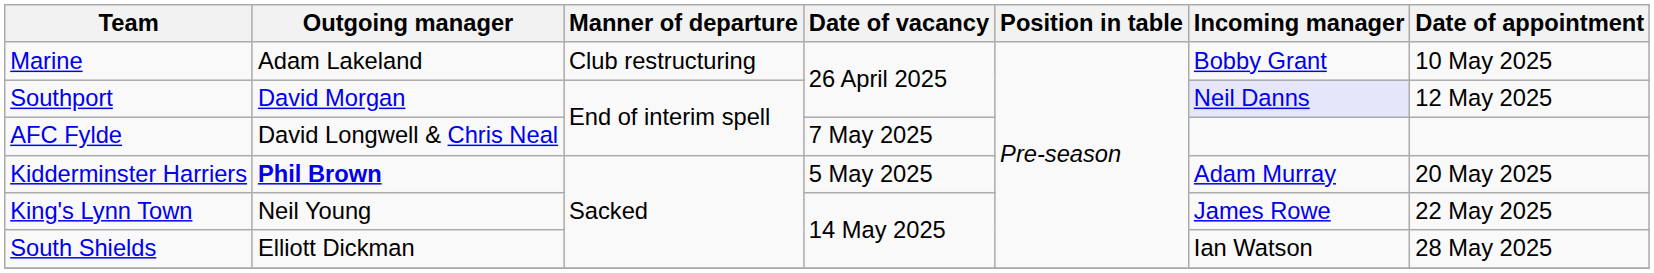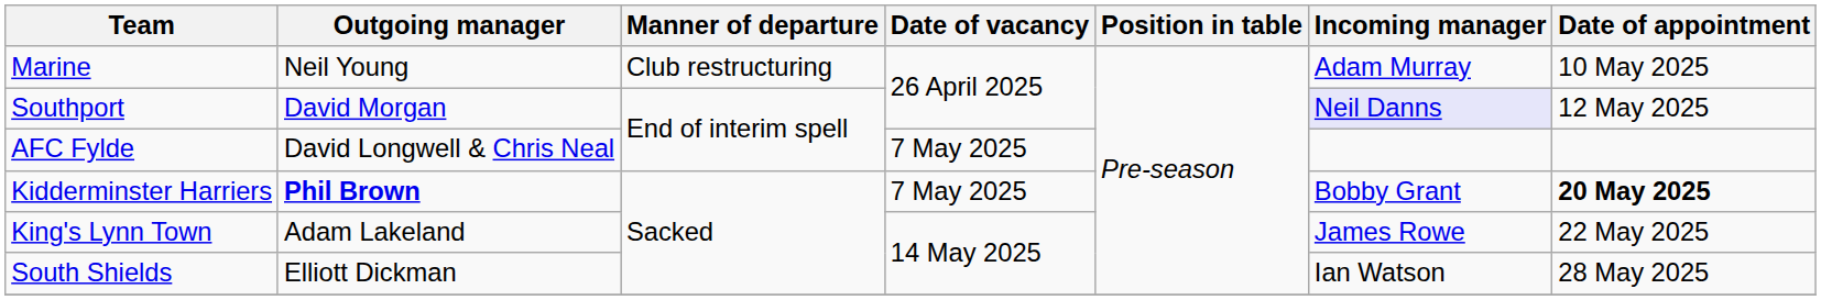 <table class="wikitable sortable">
 <tr>
 <th>Team</th>
 <th width-150>Outgoing manager</th>
 <th>Manner of departure</th>
 <th>Date of vacancy</th>
 <th>Position in table</th>
 <th>Incoming manager</th>
 <th>Date of appointment</th>
 </tr>
 <tr>
 <td><a href='#'>Marine</a></td>
-<td> Adam Lakeland</td>
+<td> Neil Young</td>
 <td>Club restructuring</td>
 <td rowspan="2">26 April 2025</td>
 <td rowspan="6"><em>Pre-season</em></td>
-<td> <a href='#'>Bobby Grant</a></td>
+<td> <a href='#'>Adam Murray</a></td>
 <td>10 May 2025</td>
 </tr>
 <tr>
 <td><a href='#'>Southport</a></td>
 <td> <a href='#'>David Morgan</a></td>
 <td rowspan="2">End of interim spell</td>
 <td style="background: lavender;"> <a href='#'>Neil Danns</a></td>
 <td>12 May 2025</td>
 </tr>
 <tr>
 <td><a href='#'>AFC Fylde</a></td>
 <td> David Longwell &  <a href='#'>Chris Neal</a></td>
 <td>7 May 2025</td>
 <td></td>
 <td></td>
 </tr>
 <tr>
 <td><a href='#'>Kidderminster Harriers</a></td>
 <td><strong> <a href='#'>Phil Brown</a></strong></td>
 <td rowspan="3">Sacked</td>
-<td>5 May 2025</td>
-<td> <a href='#'>Adam Murray</a></td>
-<td>20 May 2025</td>
+<td>7 May 2025</td>
+<td> <a href='#'>Bobby Grant</a></td>
+<td><strong>20 May 2025</strong></td>
 </tr>
 <tr>
 <td><a href='#'>King's Lynn Town</a></td>
-<td> Neil Young</td>
+<td> Adam Lakeland</td>
 <td rowspan="2">14 May 2025</td>
 <td> <a href='#'>James Rowe</a></td>
 <td>22 May 2025</td>
 </tr>
 <tr>
 <td><a href='#'>South Shields</a></td>
 <td> Elliott Dickman</td>
 <td> Ian Watson</td>
 <td>28 May 2025</td>
 </tr>
 <tr>
 </tr>
 </table>
